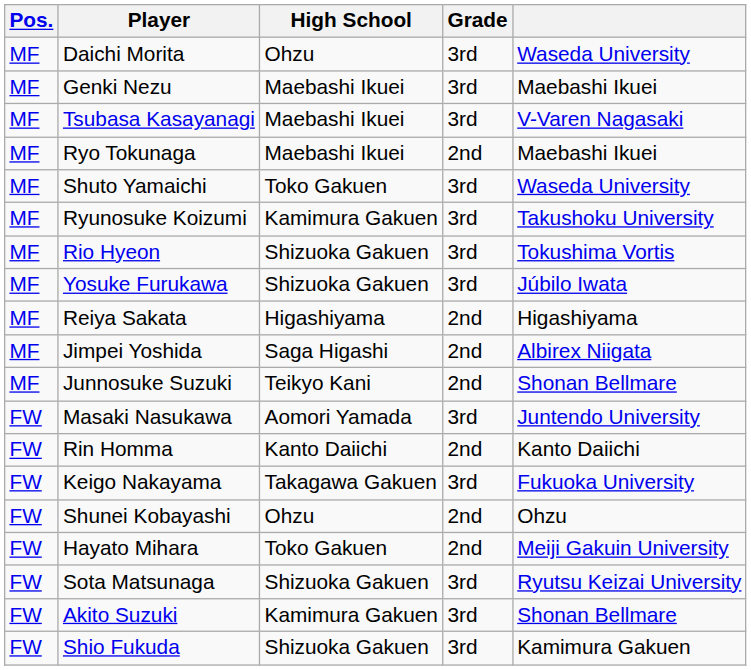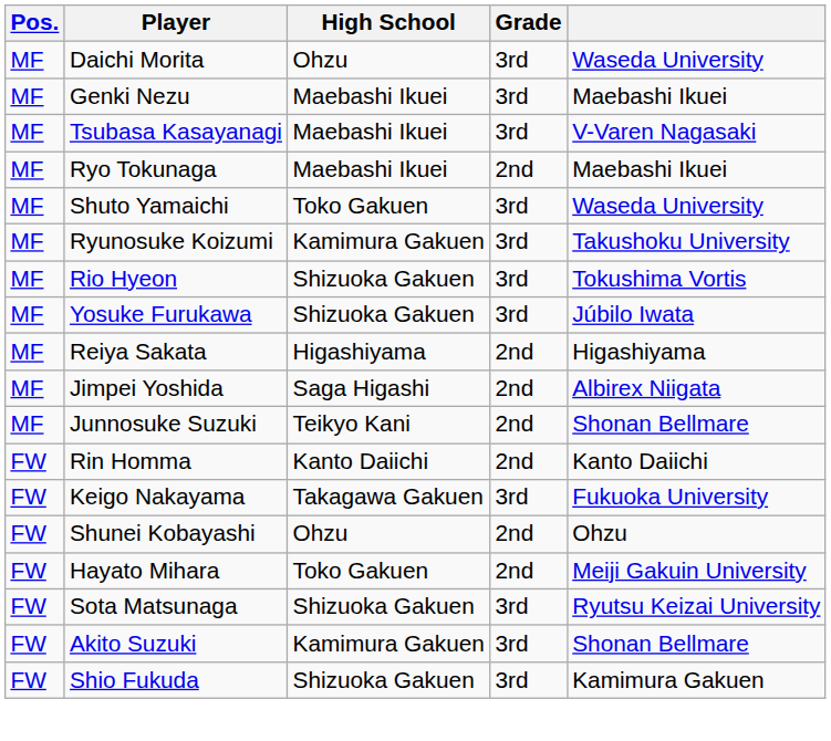 <table class = "wikitable" style = "text-align:left">
 <tr>
 <th><a href='#'>Pos.</a></th>
 <th>Player</th>
 <th>High School</th>
 <th>Grade</th>
 <th></th>
 </tr>
 <tr>
 <td><a href='#'>MF</a></td>
 <td>Daichi Morita</td>
 <td>Ohzu</td>
 <td>3rd</td>
 <td><a href='#'>Waseda University</a></td>
 </tr>
 <tr>
 <td><a href='#'>MF</a></td>
 <td>Genki Nezu</td>
 <td>Maebashi Ikuei</td>
 <td>3rd</td>
 <td>Maebashi Ikuei</td>
 </tr>
 <tr>
 <td><a href='#'>MF</a></td>
 <td><a href='#'>Tsubasa Kasayanagi</a></td>
 <td>Maebashi Ikuei</td>
 <td>3rd</td>
 <td><a href='#'>V-Varen Nagasaki</a></td>
 </tr>
 <tr>
 <td><a href='#'>MF</a></td>
 <td>Ryo Tokunaga</td>
 <td>Maebashi Ikuei</td>
 <td>2nd</td>
 <td>Maebashi Ikuei</td>
 </tr>
 <tr>
 <td><a href='#'>MF</a></td>
 <td>Shuto Yamaichi</td>
 <td>Toko Gakuen</td>
 <td>3rd</td>
 <td><a href='#'>Waseda University</a></td>
 </tr>
 <tr>
 <td><a href='#'>MF</a></td>
 <td>Ryunosuke Koizumi</td>
 <td>Kamimura Gakuen</td>
 <td>3rd</td>
 <td><a href='#'>Takushoku University</a></td>
 </tr>
 <tr>
 <td><a href='#'>MF</a></td>
 <td><a href='#'>Rio Hyeon</a></td>
 <td>Shizuoka Gakuen</td>
 <td>3rd</td>
 <td><a href='#'>Tokushima Vortis</a></td>
 </tr>
 <tr>
 <td><a href='#'>MF</a></td>
 <td><a href='#'>Yosuke Furukawa</a></td>
 <td>Shizuoka Gakuen</td>
 <td>3rd</td>
 <td><a href='#'>Júbilo Iwata</a></td>
 </tr>
 <tr>
 <td><a href='#'>MF</a></td>
 <td>Reiya Sakata</td>
 <td>Higashiyama</td>
 <td>2nd</td>
 <td>Higashiyama</td>
 </tr>
 <tr>
 <td><a href='#'>MF</a></td>
 <td>Jimpei Yoshida</td>
 <td>Saga Higashi</td>
 <td>2nd</td>
 <td><a href='#'>Albirex Niigata</a></td>
 </tr>
 <tr>
 <td><a href='#'>MF</a></td>
 <td>Junnosuke Suzuki</td>
 <td>Teikyo Kani</td>
 <td>2nd</td>
 <td><a href='#'>Shonan Bellmare</a></td>
 </tr>
 <tr>
 <td><a href='#'>FW</a></td>
-<td>Masaki Nasukawa</td>
-<td>Aomori Yamada</td>
-<td>3rd</td>
-<td><a href='#'>Juntendo University</a></td>
-</tr>
-<tr>
-<td><a href='#'>FW</a></td>
 <td>Rin Homma</td>
 <td>Kanto Daiichi</td>
 <td>2nd</td>
 <td>Kanto Daiichi</td>
 </tr>
 <tr>
 <td><a href='#'>FW</a></td>
 <td>Keigo Nakayama</td>
 <td>Takagawa Gakuen</td>
 <td>3rd</td>
 <td><a href='#'>Fukuoka University</a></td>
 </tr>
 <tr>
 <td><a href='#'>FW</a></td>
 <td>Shunei Kobayashi</td>
 <td>Ohzu</td>
 <td>2nd</td>
 <td>Ohzu</td>
 </tr>
 <tr>
 <td><a href='#'>FW</a></td>
 <td>Hayato Mihara</td>
 <td>Toko Gakuen</td>
 <td>2nd</td>
 <td><a href='#'>Meiji Gakuin University</a></td>
 </tr>
 <tr>
 <td><a href='#'>FW</a></td>
 <td>Sota Matsunaga</td>
 <td>Shizuoka Gakuen</td>
 <td>3rd</td>
 <td><a href='#'>Ryutsu Keizai University</a></td>
 </tr>
 <tr>
 <td><a href='#'>FW</a></td>
 <td><a href='#'>Akito Suzuki</a></td>
 <td>Kamimura Gakuen</td>
 <td>3rd</td>
 <td><a href='#'>Shonan Bellmare</a></td>
 </tr>
 <tr>
 <td><a href='#'>FW</a></td>
 <td><a href='#'>Shio Fukuda</a></td>
 <td>Shizuoka Gakuen</td>
 <td>3rd</td>
 <td>Kamimura Gakuen</td>
 </tr>
 </table>
